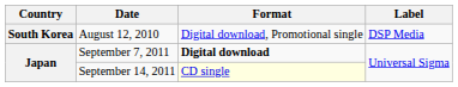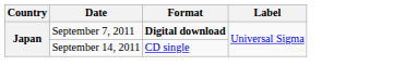 <table class="wikitable plainrowheaders">
 <tr>
 <th scope="col">Country</th>
 <th>Date</th>
 <th>Format</th>
 <th>Label</th>
-</tr>
-<tr>
-<th scope="row" rowspan="1">South Korea</th>
-<td>August 12, 2010</td>
-<td><a href='#'>Digital download</a>, Promotional single</td>
-<td><a href='#'>DSP Media</a></td>
 </tr>
 <tr>
 <th scope="row" rowspan="2">Japan</th>
 <td>September 7, 2011</td>
 <td><strong>Digital download</strong></td>
 <td rowspan="2"><a href='#'>Universal Sigma</a></td>
 </tr>
 <tr>
 <td>September 14, 2011</td>
-<td style="background: lightyellow;"><a href='#'>CD single</a></td>
+<td><a href='#'>CD single</a></td>
 </tr>
 </table>
